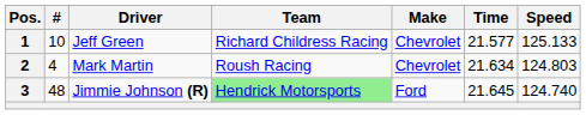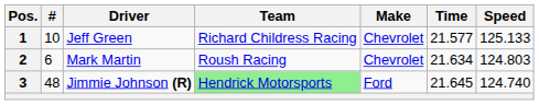 <table class="wikitable" style="font-size:95%">
 <tr>
 <th>Pos.</th>
 <th>#</th>
 <th>Driver</th>
 <th>Team</th>
 <th>Make</th>
 <th>Time</th>
 <th>Speed</th>
 </tr>
 <tr>
 <th>1</th>
 <td>10</td>
 <td><a href='#'>Jeff Green</a></td>
 <td><a href='#'>Richard Childress Racing</a></td>
 <td><a href='#'>Chevrolet</a></td>
 <td>21.577</td>
 <td>125.133</td>
 </tr>
 <tr>
 <th>2</th>
-<td>4</td>
+<td>6</td>
 <td><a href='#'>Mark Martin</a></td>
 <td><a href='#'>Roush Racing</a></td>
 <td><a href='#'>Chevrolet</a></td>
 <td>21.634</td>
 <td>124.803</td>
 </tr>
 <tr>
 <th>3</th>
 <td>48</td>
 <td><a href='#'>Jimmie Johnson</a> <strong>(R)</strong></td>
 <td style="background: lightgreen;"><a href='#'>Hendrick Motorsports</a></td>
 <td><a href='#'>Ford</a></td>
 <td>21.645</td>
 <td>124.740</td>
 </tr>
 <tr>
 <th colspan="7"></th>
 </tr>
 </table>
